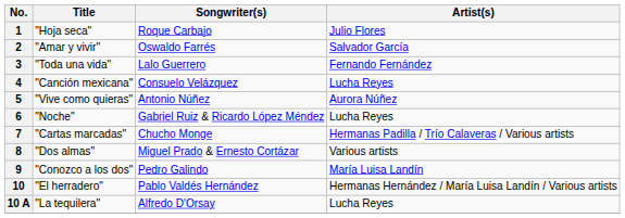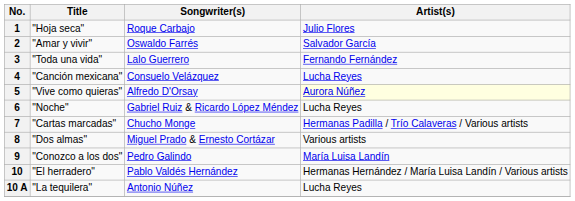 <table class="wikitable sortable" style="text-align: left">
 <tr>
 <th scope="col">No.</th>
 <th scope="col">Title</th>
 <th scope="col">Songwriter(s)</th>
 <th scope="col">Artist(s)</th>
 </tr>
 <tr>
 <th scope="row">1</th>
 <td>"Hoja seca"</td>
 <td><a href='#'>Roque Carbajo</a></td>
 <td><a href='#'>Julio Flores</a></td>
 </tr>
 <tr>
 <th scope="row">2</th>
 <td>"Amar y vivir"</td>
 <td><a href='#'>Oswaldo Farrés</a></td>
 <td><a href='#'>Salvador García</a></td>
 </tr>
 <tr>
 <th scope="row">3</th>
 <td>"Toda una vida"</td>
 <td><a href='#'>Lalo Guerrero</a></td>
 <td><a href='#'>Fernando Fernández</a></td>
 </tr>
 <tr>
 <th scope="row">4</th>
 <td>"Canción mexicana"</td>
 <td><a href='#'>Consuelo Velázquez</a></td>
 <td><a href='#'>Lucha Reyes</a></td>
 </tr>
 <tr>
 <th scope="row">5</th>
 <td>"Vive como quieras"</td>
-<td><a href='#'>Antonio Núñez</a></td>
-<td><a href='#'>Aurora Núñez</a></td>
+<td><a href='#'>Alfredo D'Orsay</a></td>
+<td style="background: lightyellow;"><a href='#'>Aurora Núñez</a></td>
 </tr>
 <tr>
 <th scope="row">6</th>
 <td>"Noche"</td>
 <td><a href='#'>Gabriel Ruiz</a> & <a href='#'>Ricardo López Méndez</a></td>
 <td>Lucha Reyes</td>
 </tr>
 <tr>
 <th scope="row">7</th>
 <td>"Cartas marcadas"</td>
 <td><a href='#'>Chucho Monge</a></td>
 <td><a href='#'>Hermanas Padilla</a> / <a href='#'>Trío Calaveras</a> / Various artists</td>
 </tr>
 <tr>
 <th scope="row">8</th>
 <td>"Dos almas"</td>
 <td><a href='#'>Miguel Prado</a> & <a href='#'>Ernesto Cortázar</a></td>
 <td>Various artists</td>
 </tr>
 <tr>
 <th scope="row">9</th>
 <td>"Conozco a los dos"</td>
 <td><a href='#'>Pedro Galindo</a></td>
 <td><a href='#'>María Luisa Landín</a></td>
 </tr>
 <tr>
 <th scope="row">10</th>
 <td>"El herradero"</td>
 <td><a href='#'>Pablo Valdés Hernández</a></td>
 <td>Hermanas Hernández / María Luisa Landín / Various artists</td>
 </tr>
 <tr>
 <th scope="row">10 A</th>
 <td>"La tequilera"</td>
-<td><a href='#'>Alfredo D'Orsay</a></td>
+<td><a href='#'>Antonio Núñez</a></td>
 <td>Lucha Reyes</td>
 </tr>
 <tr>
 </tr>
 </table>
